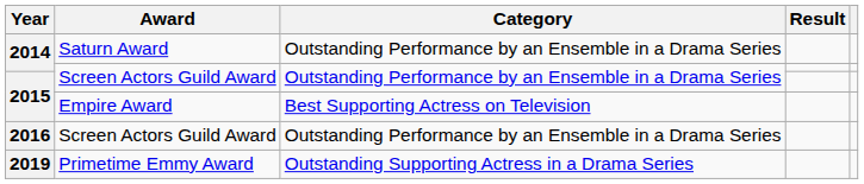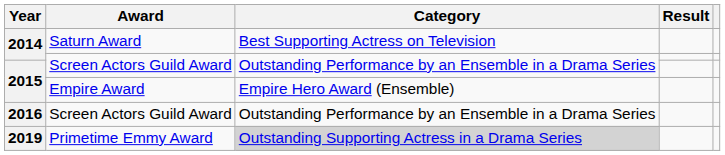 <table class="wikitable sortable">
 <tr>
 <th scope="col">Year</th>
 <th scope="col">Award</th>
 <th scope="col">Category</th>
 <th scope="col">Result</th>
 <th scope="col"></th>
 </tr>
 <tr>
 <th scope="row" rowspan = '2'>2014</th>
 <td><a href='#'>Saturn Award</a></td>
-<td>Outstanding Performance by an Ensemble in a Drama Series</td>
+<td><a href='#'>Best Supporting Actress on Television</a></td>
 <td></td>
 <td></td>
 </tr>
 <tr>
 <td rowspan=2><a href='#'>Screen Actors Guild Award</a></td>
 <td rowspan=2><a href='#'>Outstanding Performance by an Ensemble in a Drama Series</a></td>
 <td></td>
 <td></td>
 </tr>
 <tr>
 <th scope="row" rowspan = '2'>2015</th>
 <td></td>
 <td></td>
 </tr>
 <tr>
 <td><a href='#'>Empire Award</a></td>
-<td><a href='#'>Best Supporting Actress on Television</a></td>
+<td><a href='#'>Empire Hero Award</a> (Ensemble)</td>
 <td></td>
 <td><br></td>
 </tr>
 <tr>
 <th scope="row">2016</th>
 <td>Screen Actors Guild Award</td>
 <td>Outstanding Performance by an Ensemble in a Drama Series</td>
 <td></td>
 <td></td>
 </tr>
 <tr>
 <th>2019</th>
 <td><a href='#'>Primetime Emmy Award</a></td>
-<td><a href='#'>Outstanding Supporting Actress in a Drama Series</a></td>
+<td style="background: lightgrey;"><a href='#'>Outstanding Supporting Actress in a Drama Series</a></td>
 <td></td>
 <td align="center"></td>
 </tr>
 </table>
